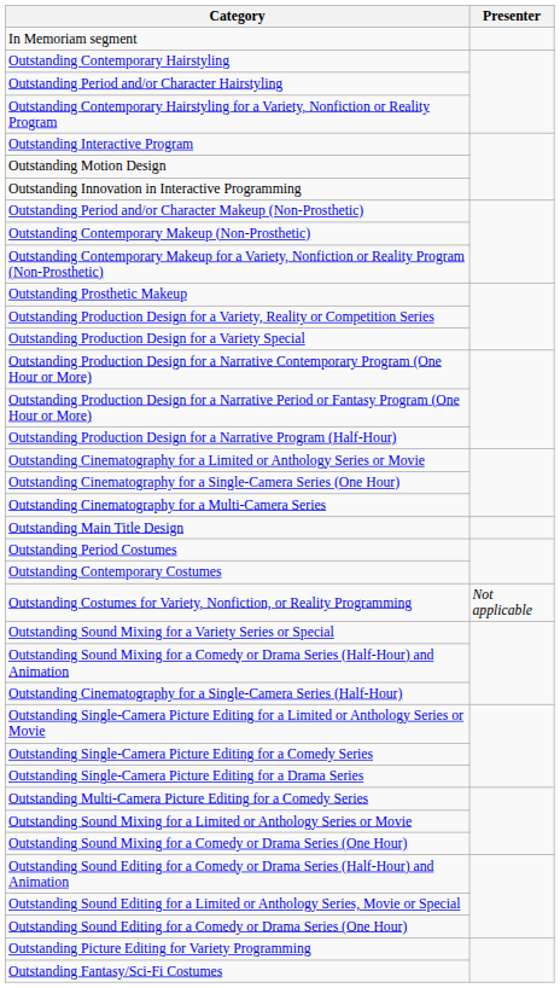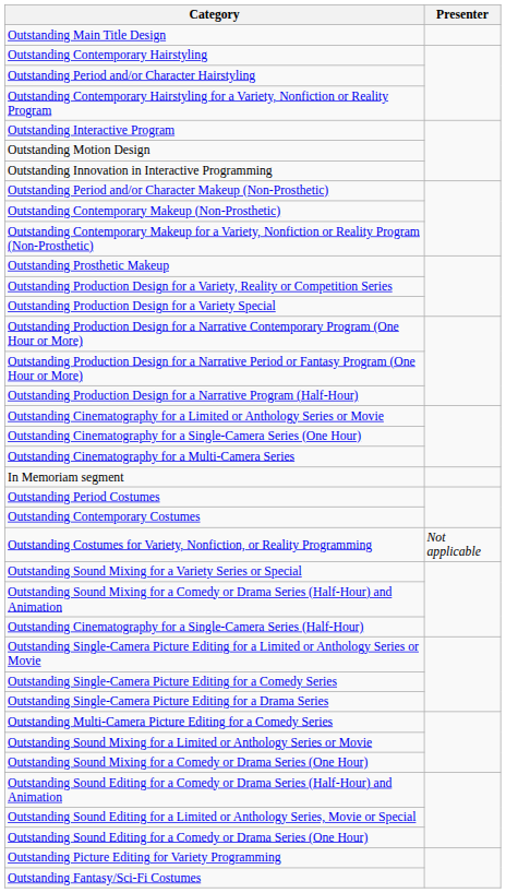 <table class="wikitable sortable" style="max-width:39em">
 <tr>
 <th scope="col">Category</th>
 <th scope="col">Presenter</th>
 </tr>
 <tr>
-<td>In Memoriam segment</td>
+<td><a href='#'>Outstanding Main Title Design</a></td>
 <td></td>
 </tr>
 <tr>
 <td><a href='#'>Outstanding Contemporary Hairstyling</a></td>
 <td rowspan="3"></td>
 </tr>
 <tr>
 <td><a href='#'>Outstanding Period and/or Character Hairstyling</a></td>
 </tr>
 <tr>
 <td><a href='#'>Outstanding Contemporary Hairstyling for a Variety, Nonfiction or Reality Program</a></td>
 </tr>
 <tr>
 <td><a href='#'>Outstanding Interactive Program</a></td>
 <td rowspan="3"></td>
 </tr>
 <tr>
 <td>Outstanding Motion Design</td>
 </tr>
 <tr>
 <td>Outstanding Innovation in Interactive Programming</td>
 </tr>
 <tr>
 <td><a href='#'>Outstanding Period and/or Character Makeup (Non-Prosthetic)</a></td>
 <td rowspan="3"></td>
 </tr>
 <tr>
 <td><a href='#'>Outstanding Contemporary Makeup (Non-Prosthetic)</a></td>
 </tr>
 <tr>
 <td><a href='#'>Outstanding Contemporary Makeup for a Variety, Nonfiction or Reality Program (Non-Prosthetic)</a></td>
 </tr>
 <tr>
 <td><a href='#'>Outstanding Prosthetic Makeup</a></td>
 <td rowspan="3"></td>
 </tr>
 <tr>
 <td><a href='#'>Outstanding Production Design for a Variety, Reality or Competition Series</a></td>
 </tr>
 <tr>
 <td><a href='#'>Outstanding Production Design for a Variety Special</a></td>
 </tr>
 <tr>
 <td><a href='#'>Outstanding Production Design for a Narrative Contemporary Program (One Hour or More)</a></td>
 <td rowspan="3"></td>
 </tr>
 <tr>
 <td><a href='#'>Outstanding Production Design for a Narrative Period or Fantasy Program (One Hour or More)</a></td>
 </tr>
 <tr>
 <td><a href='#'>Outstanding Production Design for a Narrative Program (Half-Hour)</a></td>
 </tr>
 <tr>
 <td><a href='#'>Outstanding Cinematography for a Limited or Anthology Series or Movie</a></td>
 <td rowspan="3"></td>
 </tr>
 <tr>
 <td><a href='#'>Outstanding Cinematography for a Single-Camera Series (One Hour)</a></td>
 </tr>
 <tr>
 <td><a href='#'>Outstanding Cinematography for a Multi-Camera Series</a></td>
 </tr>
 <tr>
-<td><a href='#'>Outstanding Main Title Design</a></td>
+<td>In Memoriam segment</td>
 <td></td>
 </tr>
 <tr>
 <td><a href='#'>Outstanding Period Costumes</a></td>
 <td rowspan="2"></td>
 </tr>
 <tr>
 <td><a href='#'>Outstanding Contemporary Costumes</a></td>
 </tr>
 <tr>
 <td><a href='#'>Outstanding Costumes for Variety, Nonfiction, or Reality Programming</a></td>
 <td><em>Not applicable</em></td>
 </tr>
 <tr>
 <td><a href='#'>Outstanding Sound Mixing for a Variety Series or Special</a></td>
 <td rowspan="3"></td>
 </tr>
 <tr>
 <td><a href='#'>Outstanding Sound Mixing for a Comedy or Drama Series (Half-Hour) and Animation</a></td>
 </tr>
 <tr>
 <td><a href='#'>Outstanding Cinematography for a Single-Camera Series (Half-Hour)</a></td>
 </tr>
 <tr>
 <td><a href='#'>Outstanding Single-Camera Picture Editing for a Limited or Anthology Series or Movie</a></td>
 <td rowspan="3"></td>
 </tr>
 <tr>
 <td><a href='#'>Outstanding Single-Camera Picture Editing for a Comedy Series</a></td>
 </tr>
 <tr>
 <td><a href='#'>Outstanding Single-Camera Picture Editing for a Drama Series</a></td>
 </tr>
 <tr>
 <td><a href='#'>Outstanding Multi-Camera Picture Editing for a Comedy Series</a></td>
 <td rowspan="3"></td>
 </tr>
 <tr>
 <td><a href='#'>Outstanding Sound Mixing for a Limited or Anthology Series or Movie</a></td>
 </tr>
 <tr>
 <td><a href='#'>Outstanding Sound Mixing for a Comedy or Drama Series (One Hour)</a></td>
 </tr>
 <tr>
 <td><a href='#'>Outstanding Sound Editing for a Comedy or Drama Series (Half-Hour) and Animation</a></td>
 <td rowspan="3"></td>
 </tr>
 <tr>
 <td><a href='#'>Outstanding Sound Editing for a Limited or Anthology Series, Movie or Special</a></td>
 </tr>
 <tr>
 <td><a href='#'>Outstanding Sound Editing for a Comedy or Drama Series (One Hour)</a></td>
 </tr>
 <tr>
 <td><a href='#'>Outstanding Picture Editing for Variety Programming</a></td>
 <td rowspan="2"></td>
 </tr>
 <tr>
 <td><a href='#'>Outstanding Fantasy/Sci-Fi Costumes</a></td>
 </tr>
 </table>
